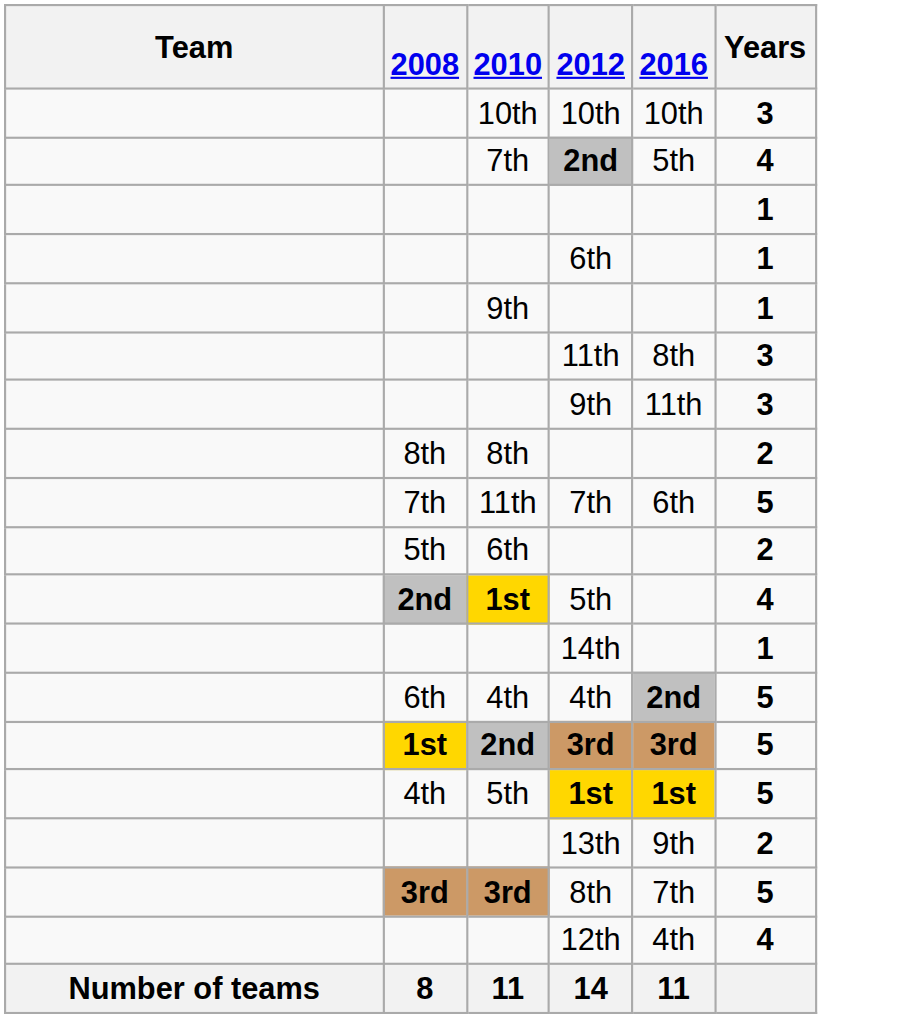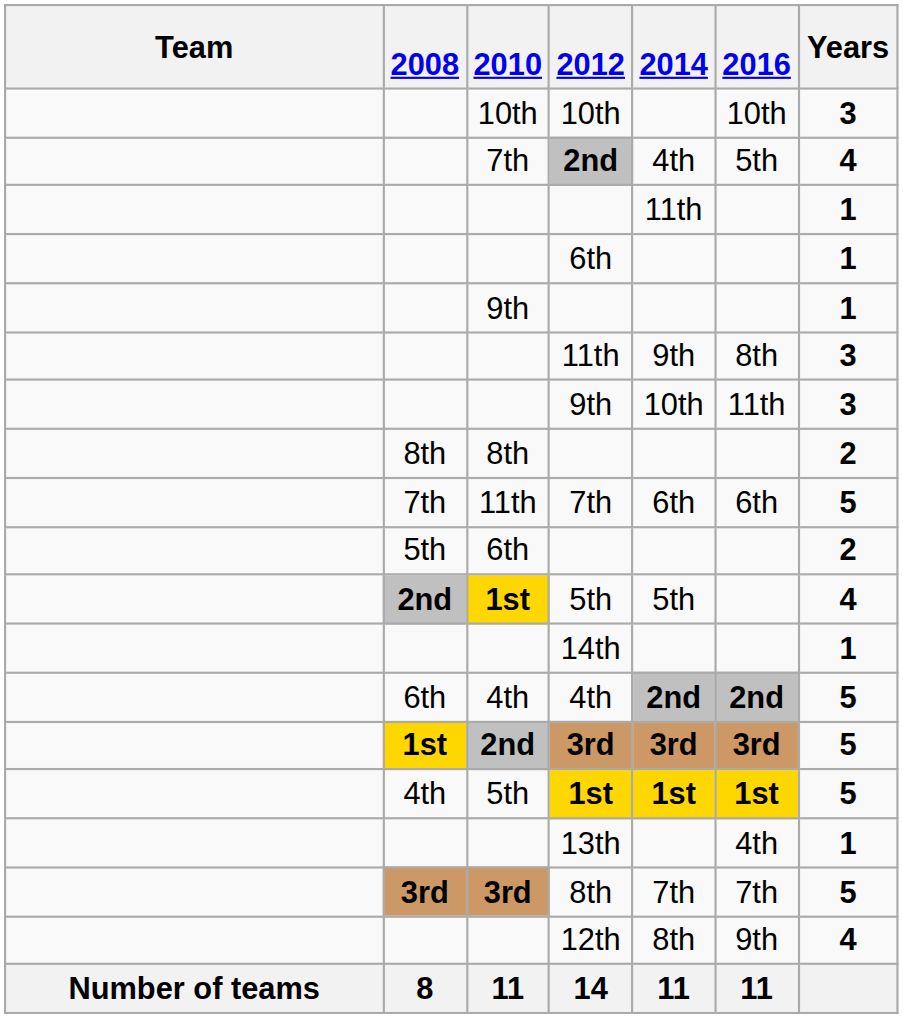 <table class="wikitable" style="text-align:center; font-size:90%">
 <tr>
 <th width=170>Team</th>
 <th width=25><br><a href='#'>2008</a></th>
 <th width=25><br><a href='#'>2010</a></th>
 <th width=25><br><a href='#'>2012</a></th>
+<th width=25><br><a href='#'>2014</a></th>
 <th width=25><br><a href='#'>2016</a></th>
 <th width=40>Years</th>
 </tr>
 <tr>
 <td align=left></td>
 <td></td>
 <td>10th</td>
 <td>10th</td>
+<td></td>
 <td>10th</td>
 <td><strong>3</strong></td>
 </tr>
 <tr>
 <td align=left></td>
 <td></td>
 <td>7th</td>
 <td bgcolor=silver><strong>2nd</strong></td>
+<td>4th</td>
 <td>5th</td>
 <td><strong>4</strong></td>
 </tr>
 <tr>
 <td align=left></td>
 <td></td>
+<td></td>
+<td></td>
+<td>11th</td>
+<td></td>
+<td><strong>1</strong></td>
+</tr>
+<tr>
+<td align=left></td>
+<td></td>
+<td></td>
+<td>6th</td>
+<td></td>
+<td></td>
+<td><strong>1</strong></td>
+</tr>
+<tr>
+<td align=left></td>
+<td></td>
+<td>9th</td>
 <td></td>
 <td></td>
 <td></td>
 <td><strong>1</strong></td>
 </tr>
 <tr>
 <td align=left></td>
 <td></td>
 <td></td>
-<td>6th</td>
-<td></td>
-<td><strong>1</strong></td>
-</tr>
-<tr>
-<td align=left></td>
-<td></td>
+<td>11th</td>
 <td>9th</td>
-<td></td>
-<td></td>
-<td><strong>1</strong></td>
-</tr>
-<tr>
-<td align=left></td>
-<td></td>
-<td></td>
-<td>11th</td>
 <td>8th</td>
 <td><strong>3</strong></td>
 </tr>
 <tr>
 <td align=left></td>
 <td></td>
 <td></td>
 <td>9th</td>
+<td>10th</td>
 <td>11th</td>
 <td><strong>3</strong></td>
 </tr>
 <tr>
 <td align=left></td>
 <td>8th</td>
 <td>8th</td>
+<td></td>
 <td></td>
 <td></td>
 <td><strong>2</strong></td>
 </tr>
 <tr>
 <td align=left></td>
 <td>7th</td>
 <td>11th</td>
 <td>7th</td>
 <td>6th</td>
+<td>6th</td>
 <td><strong>5</strong></td>
 </tr>
 <tr>
 <td align=left></td>
 <td>5th</td>
 <td>6th</td>
 <td></td>
 <td></td>
+<td></td>
 <td><strong>2</strong></td>
 </tr>
 <tr>
 <td align=left></td>
 <td bgcolor=silver><strong>2nd</strong></td>
 <td bgcolor=gold><strong>1st</strong></td>
+<td>5th</td>
 <td>5th</td>
 <td></td>
 <td><strong>4</strong></td>
 </tr>
 <tr>
 <td align=left></td>
 <td></td>
 <td></td>
 <td>14th</td>
 <td></td>
+<td></td>
 <td><strong>1</strong></td>
 </tr>
 <tr>
 <td align=left></td>
 <td>6th</td>
 <td>4th</td>
 <td>4th</td>
 <td bgcolor=silver><strong>2nd</strong></td>
+<td bgcolor=silver><strong>2nd</strong></td>
 <td><strong>5</strong></td>
 </tr>
 <tr>
 <td align=left></td>
 <td bgcolor=gold><strong>1st</strong></td>
 <td bgcolor=silver><strong>2nd</strong></td>
+<td bgcolor=#cc9966><strong>3rd</strong></td>
 <td bgcolor=#cc9966><strong>3rd</strong></td>
 <td bgcolor=#cc9966><strong>3rd</strong></td>
 <td><strong>5</strong></td>
 </tr>
 <tr>
 <td align=left></td>
 <td>4th</td>
 <td>5th</td>
 <td bgcolor=gold><strong>1st</strong></td>
 <td bgcolor=gold><strong>1st</strong></td>
+<td bgcolor=gold><strong>1st</strong></td>
 <td><strong>5</strong></td>
 </tr>
 <tr>
 <td align=left></td>
 <td></td>
 <td></td>
 <td>13th</td>
-<td>9th</td>
-<td><strong>2</strong></td>
+<td></td>
+<td>4th</td>
+<td><strong>1</strong></td>
 </tr>
 <tr>
 <td align=left></td>
 <td bgcolor=#cc9966><strong>3rd</strong></td>
 <td bgcolor=#cc9966><strong>3rd</strong></td>
 <td>8th</td>
+<td>7th</td>
 <td>7th</td>
 <td><strong>5</strong></td>
 </tr>
 <tr>
 <td align=left></td>
 <td></td>
 <td></td>
 <td>12th</td>
-<td>4th</td>
+<td>8th</td>
+<td>9th</td>
 <td><strong>4</strong></td>
 </tr>
 <tr>
 <th>Number of teams</th>
 <th>8</th>
 <th>11</th>
 <th>14</th>
 <th>11</th>
+<th>11</th>
 <th></th>
 </tr>
 </table>
